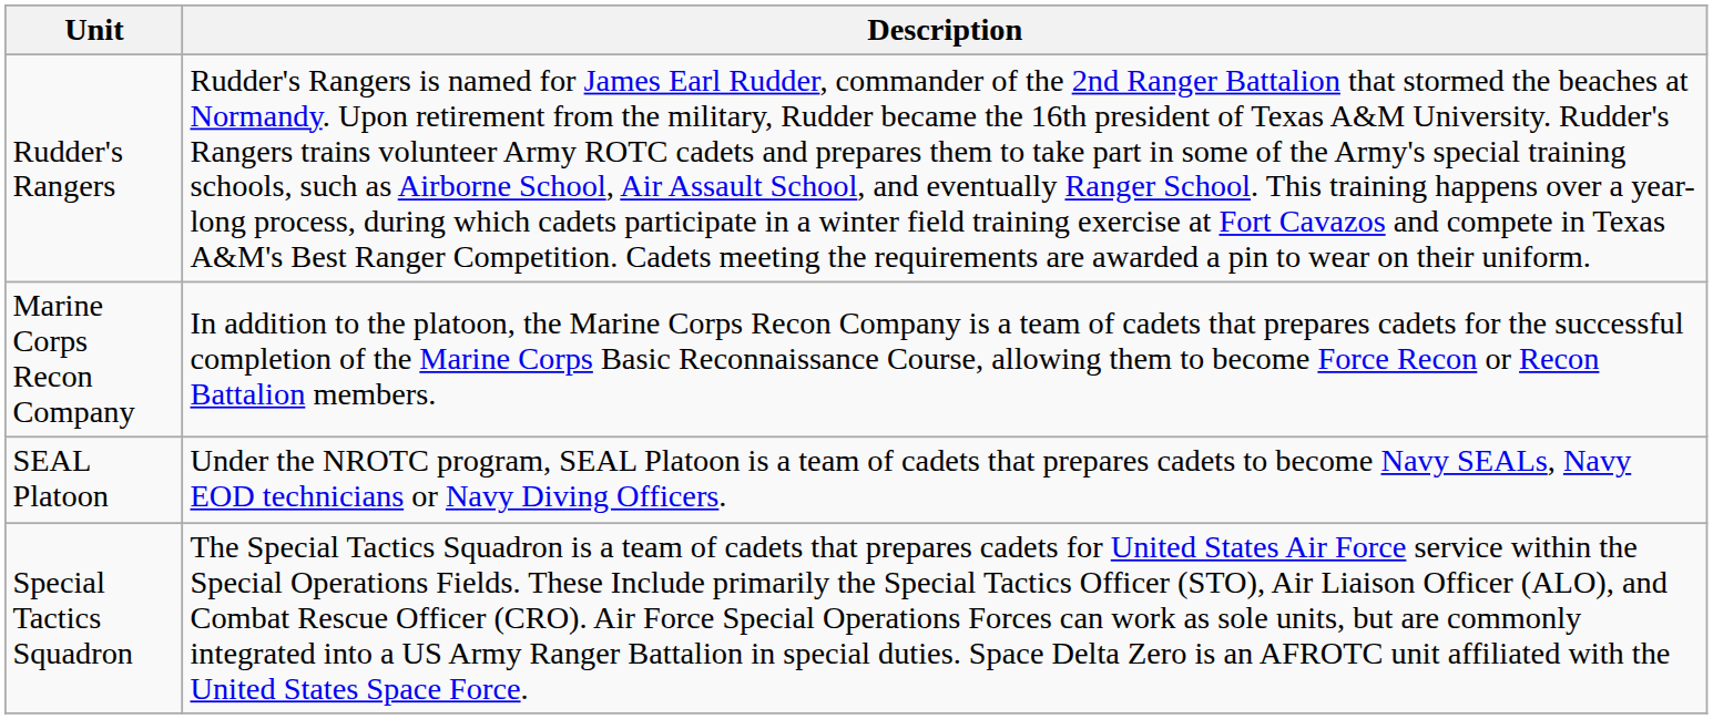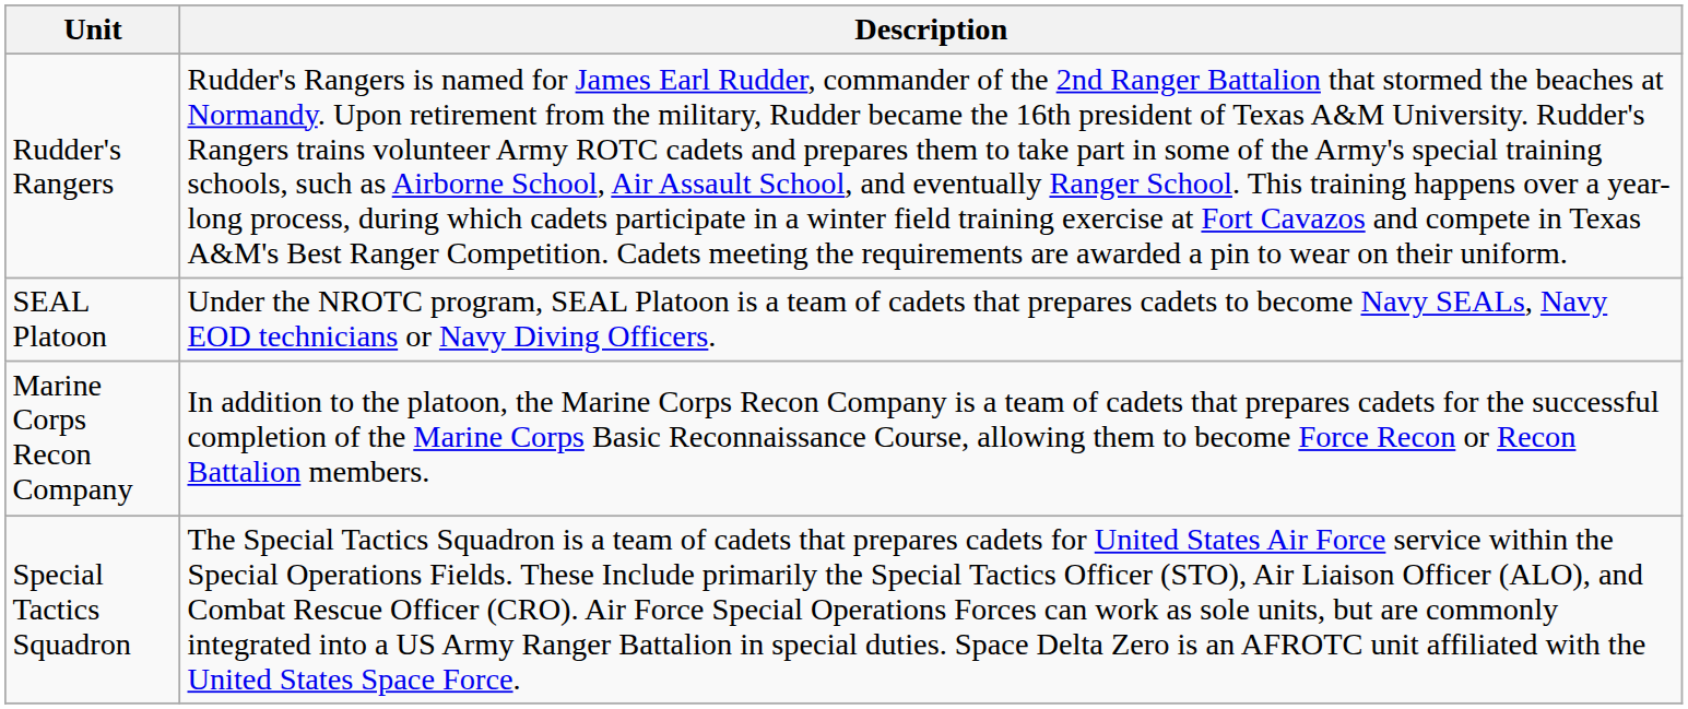 <table class="wikitable">
 <tr>
 <th>Unit</th>
 <th>Description</th>
 </tr>
 <tr>
 <td>Rudder's Rangers</td>
 <td>Rudder's Rangers is named for <a href='#'>James Earl Rudder</a>, commander of the <a href='#'>2nd Ranger Battalion</a> that stormed the beaches at <a href='#'>Normandy</a>.  Upon retirement from the military, Rudder became the 16th president of Texas A&M University. Rudder's Rangers trains volunteer Army ROTC cadets and prepares them to take part in some of the Army's special training schools, such as <a href='#'>Airborne School</a>, <a href='#'>Air Assault School</a>, and eventually <a href='#'>Ranger School</a>.  This training happens over a year-long process, during which cadets participate in a winter field training exercise at <a href='#'>Fort Cavazos</a> and compete in Texas A&M's Best Ranger Competition.  Cadets meeting the requirements are awarded a pin to wear on their uniform.</td>
 </tr>
 <tr>
+<td>SEAL Platoon</td>
+<td>Under the NROTC program, SEAL Platoon is a team of cadets that prepares cadets to become <a href='#'>Navy SEALs</a>, <a href='#'>Navy EOD technicians</a> or <a href='#'>Navy Diving Officers</a>.</td>
+</tr>
+<tr>
 <td>Marine Corps Recon Company</td>
 <td>In addition to the platoon, the Marine Corps Recon Company is a team of cadets that prepares cadets for the successful completion of the <a href='#'>Marine Corps</a> Basic Reconnaissance Course, allowing them to become <a href='#'>Force Recon</a> or <a href='#'>Recon Battalion</a> members.</td>
-</tr>
-<tr>
-<td>SEAL Platoon</td>
-<td>Under the NROTC program, SEAL Platoon is a team of cadets that prepares cadets to become <a href='#'>Navy SEALs</a>, <a href='#'>Navy EOD technicians</a> or <a href='#'>Navy Diving Officers</a>.</td>
 </tr>
 <tr>
 <td>Special Tactics Squadron</td>
 <td>The Special Tactics Squadron is a team of cadets that prepares cadets for <a href='#'>United States Air Force</a> service within the Special Operations Fields. These Include primarily the Special Tactics Officer (STO), Air Liaison Officer (ALO), and Combat Rescue Officer (CRO). Air Force Special Operations Forces can work as sole units, but are commonly integrated into a US Army Ranger Battalion in special duties. Space Delta Zero is an AFROTC unit affiliated with the <a href='#'>United States Space Force</a>.</td>
 </tr>
 </table>
